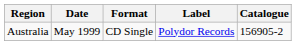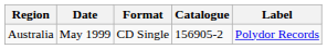 <table class=wikitable>
 <tr>
 <th>Region</th>
 <th>Date</th>
 <th>Format</th>
+<th>Catalogue</th>
 <th>Label</th>
-<th>Catalogue</th>
 </tr>
 <tr>
 <td>Australia</td>
 <td>May 1999</td>
 <td>CD Single</td>
+<td>156905-2</td>
 <td><a href='#'>Polydor Records</a></td>
-<td>156905-2</td>
 </tr>
 </table>
